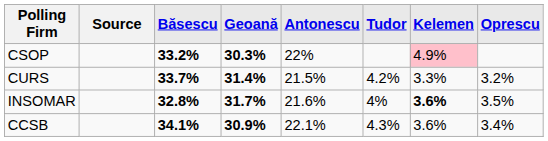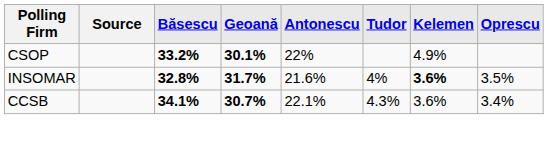 <table class="wikitable">
 <tr style="background:#e9e9e9;">
 <th width=75px>Polling Firm</th>
 <th width=75px>Source</th>
 <td><strong><a href='#'>Băsescu</a></strong></td>
 <td><strong><a href='#'>Geoană</a></strong></td>
 <td><strong><a href='#'>Antonescu</a></strong></td>
 <td><strong><a href='#'>Tudor</a></strong></td>
 <td><strong><a href='#'>Kelemen</a></strong></td>
 <td><strong><a href='#'>Oprescu</a></strong></td>
 </tr>
 <tr>
 <td>CSOP</td>
 <td></td>
 <td><strong>33.2%</strong></td>
-<td><strong>30.3%</strong></td>
+<td><strong>30.1%</strong></td>
 <td>22%</td>
 <td></td>
-<td style="background: pink;">4.9%</td>
+<td>4.9%</td>
 <td></td>
-</tr>
-<tr>
-<td>CURS</td>
-<td></td>
-<td><strong>33.7%</strong></td>
-<td><strong>31.4%</strong></td>
-<td>21.5%</td>
-<td>4.2%</td>
-<td>3.3%</td>
-<td>3.2%</td>
 </tr>
 <tr>
 <td>INSOMAR</td>
 <td></td>
 <td><strong>32.8%</strong></td>
 <td><strong>31.7%</strong></td>
 <td>21.6%</td>
 <td>4%</td>
 <td><strong>3.6%</strong></td>
 <td>3.5%</td>
 </tr>
 <tr>
 <td>CCSB</td>
 <td></td>
 <td><strong>34.1%</strong></td>
-<td><strong>30.9%</strong></td>
+<td><strong>30.7%</strong></td>
 <td>22.1%</td>
 <td>4.3%</td>
 <td>3.6%</td>
 <td>3.4%</td>
 </tr>
 </table>
